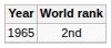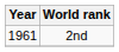 <table class=wikitable>
 <tr>
 <th>Year</th>
 <th>World rank</th>
 </tr>
 <tr>
-<td>1965</td>
+<td>1961</td>
 <td align="center">2nd</td>
 </tr>
 <tr>
 </tr>
 </table>
